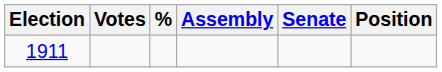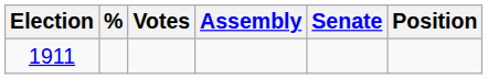 <table class=wikitable style=text-align:center>
 <tr>
 <th>Election</th>
+<th>%</th>
 <th>Votes</th>
-<th>%</th>
 <th><a href='#'>Assembly</a></th>
 <th><a href='#'>Senate</a></th>
 <th>Position</th>
 </tr>
 <tr>
 <td><a href='#'>1911</a></td>
 <td></td>
 <td></td>
 <td></td>
 <td></td>
 <td></td>
 </tr>
 </table>
